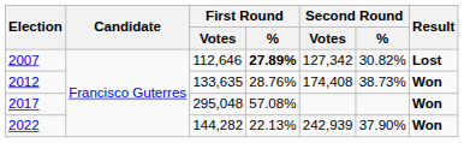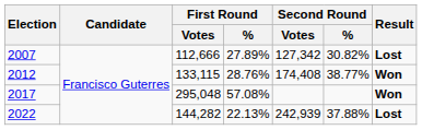 <table class="wikitable">
 <tr>
 <th rowspan="2">Election</th>
 <th rowspan="2">Candidate</th>
 <th colspan="2">First Round</th>
 <th colspan="2">Second Round</th>
 <th rowspan="2">Result</th>
 </tr>
 <tr>
 <th>Votes</th>
 <th>%</th>
 <th>Votes</th>
 <th>%</th>
 </tr>
 <tr>
 <td><a href='#'>2007</a></td>
 <td rowspan="4"><a href='#'>Francisco Guterres</a></td>
-<td>112,646</td>
-<td><strong>27.89%</strong></td>
+<td>112,666</td>
+<td>27.89%</td>
 <td>127,342</td>
 <td>30.82%</td>
 <td><strong>Lost</strong> </td>
 </tr>
 <tr>
 <td><a href='#'>2012</a></td>
-<td>133,635</td>
+<td>133,115</td>
 <td>28.76%</td>
 <td>174,408</td>
-<td>38.73%</td>
+<td>38.77%</td>
 <td><strong>Won</strong> </td>
 </tr>
 <tr>
 <td><a href='#'>2017</a></td>
 <td>295,048</td>
 <td>57.08%</td>
 <td></td>
 <td></td>
 <td><strong>Won</strong> </td>
 </tr>
 <tr>
 <td><a href='#'>2022</a></td>
 <td>144,282</td>
 <td>22.13%</td>
 <td>242,939</td>
-<td>37.90%</td>
-<td><strong>Won</strong> </td>
+<td>37.88%</td>
+<td><strong>Lost</strong> </td>
 </tr>
 </table>
